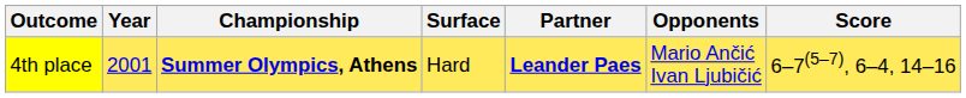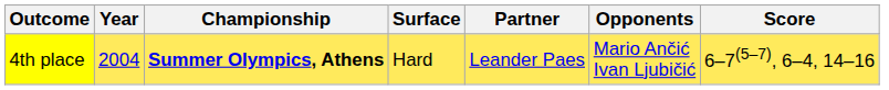 <table class="sortable wikitable">
 <tr>
 <th>Outcome</th>
 <th>Year</th>
 <th>Championship</th>
 <th>Surface</th>
 <th>Partner</th>
 <th>Opponents</th>
 <th class="unsortable">Score</th>
 </tr>
 <tr bgcolor=FFEA5C>
 <td bgcolor=yellow>4th place</td>
-<td><a href='#'>2001</a></td>
+<td><a href='#'>2004</a></td>
 <td><strong><a href='#'>Summer Olympics</a>, Athens</strong></td>
 <td>Hard</td>
-<td><strong> <a href='#'>Leander Paes</a></strong></td>
+<td> <a href='#'>Leander Paes</a></td>
 <td> <a href='#'>Mario Ančić</a><br> <a href='#'>Ivan Ljubičić</a></td>
 <td>6–7<sup>(5–7)</sup>, 6–4, 14–16</td>
 </tr>
 </table>
